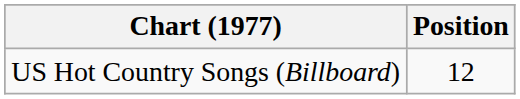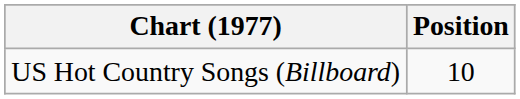 <table class="wikitable">
 <tr>
 <th>Chart (1977)</th>
 <th>Position</th>
 </tr>
 <tr>
 <td>US Hot Country Songs (<em>Billboard</em>)</td>
-<td align="center">12</td>
+<td align="center">10</td>
 </tr>
 </table>
